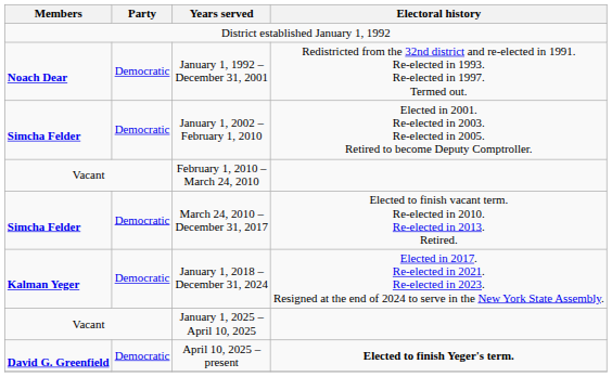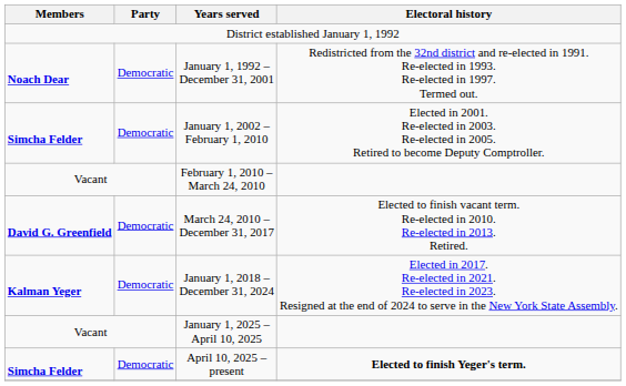 <table class=wikitable style="text-align:center">
 <tr>
 <th>Members</th>
 <th>Party</th>
 <th>Years served</th>
 <th>Electoral history</th>
 </tr>
 <tr>
 <td colspan=5>District established January 1, 1992</td>
 </tr>
 <tr>
 <td align=left><br><strong><a href='#'>Noach Dear</a></strong><br></td>
 <td><a href='#'>Democratic</a></td>
 <td>January 1, 1992 – <br> December 31, 2001</td>
 <td>Redistricted from the <a href='#'>32nd district</a> and re-elected in 1991. <br> Re-elected in 1993. <br> Re-elected in 1997. <br> Termed out.</td>
 </tr>
 <tr>
 <td align=left><br><strong><a href='#'>Simcha Felder</a></strong><br></td>
 <td><a href='#'>Democratic</a></td>
 <td>January 1, 2002 – <br> February 1, 2010</td>
 <td>Elected in 2001. <br> Re-elected in 2003. <br> Re-elected in 2005. <br> Retired to become Deputy Comptroller.</td>
 </tr>
 <tr>
 <td colspan=2>Vacant</td>
 <td>February 1, 2010 – <br> March 24, 2010</td>
 <td></td>
 </tr>
 <tr>
-<td align=left><br><strong><a href='#'>Simcha Felder</a></strong> <br></td>
+<td align=left><br><strong><a href='#'>David G. Greenfield</a></strong><br></td>
 <td><a href='#'>Democratic</a></td>
 <td>March 24, 2010 – <br> December 31, 2017</td>
 <td>Elected to finish vacant term. <br> Re-elected in 2010. <br> <a href='#'>Re-elected in 2013</a>. <br> Retired.</td>
 </tr>
 <tr>
 <td align=left><br><strong><a href='#'>Kalman Yeger</a></strong><br></td>
 <td><a href='#'>Democratic</a></td>
 <td>January 1, 2018 – <br> December 31, 2024<br></td>
 <td><a href='#'>Elected in 2017</a>. <br> <a href='#'>Re-elected in 2021</a>. <br> <a href='#'>Re-elected in 2023</a>. <br>Resigned at the end of 2024 to serve in the <a href='#'>New York State Assembly</a>.</td>
 </tr>
 <tr>
 <td colspan=2>Vacant</td>
 <td>January 1, 2025 – <br> April 10, 2025</td>
 <td></td>
 </tr>
 <tr>
-<td align=left><br><strong><a href='#'>David G. Greenfield</a></strong><br></td>
+<td align=left><br><strong><a href='#'>Simcha Felder</a></strong> <br></td>
 <td><a href='#'>Democratic</a></td>
 <td>April 10, 2025 – <br> present</td>
 <td><strong>Elected to finish Yeger's term.</strong></td>
 </tr>
 <tr>
 </tr>
 </table>
